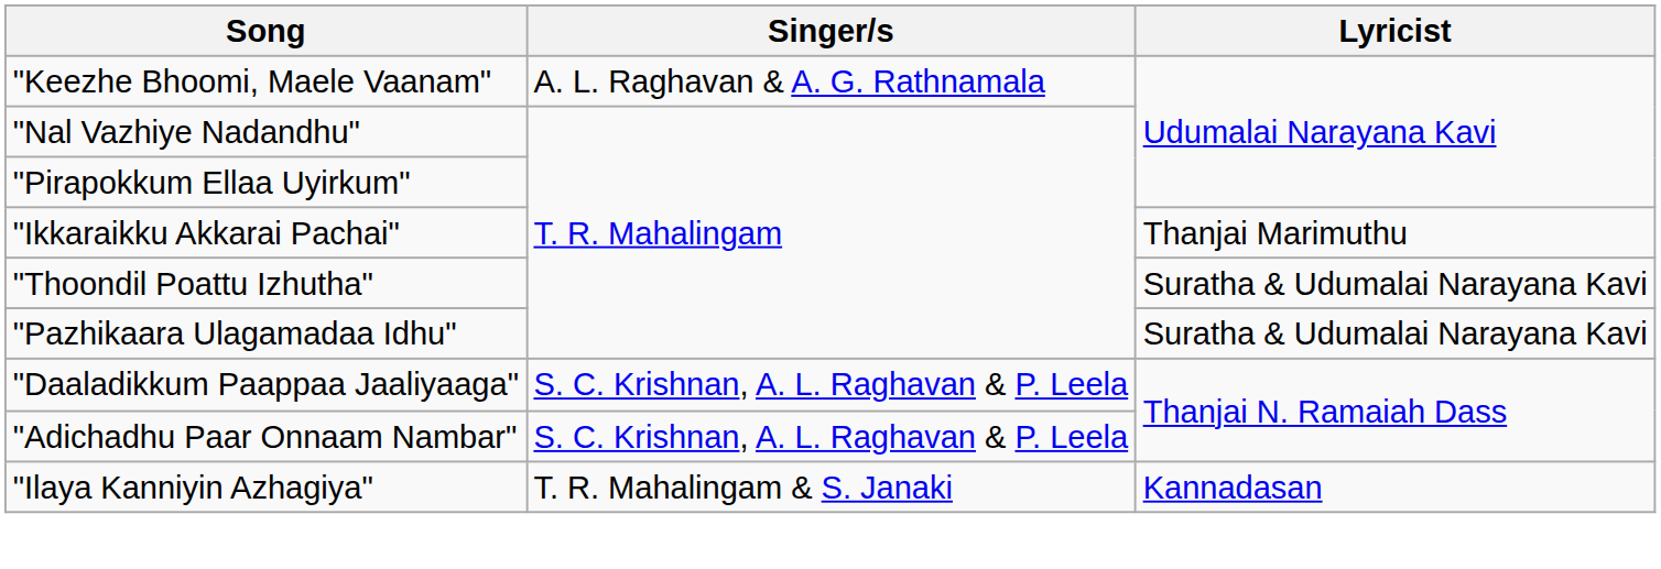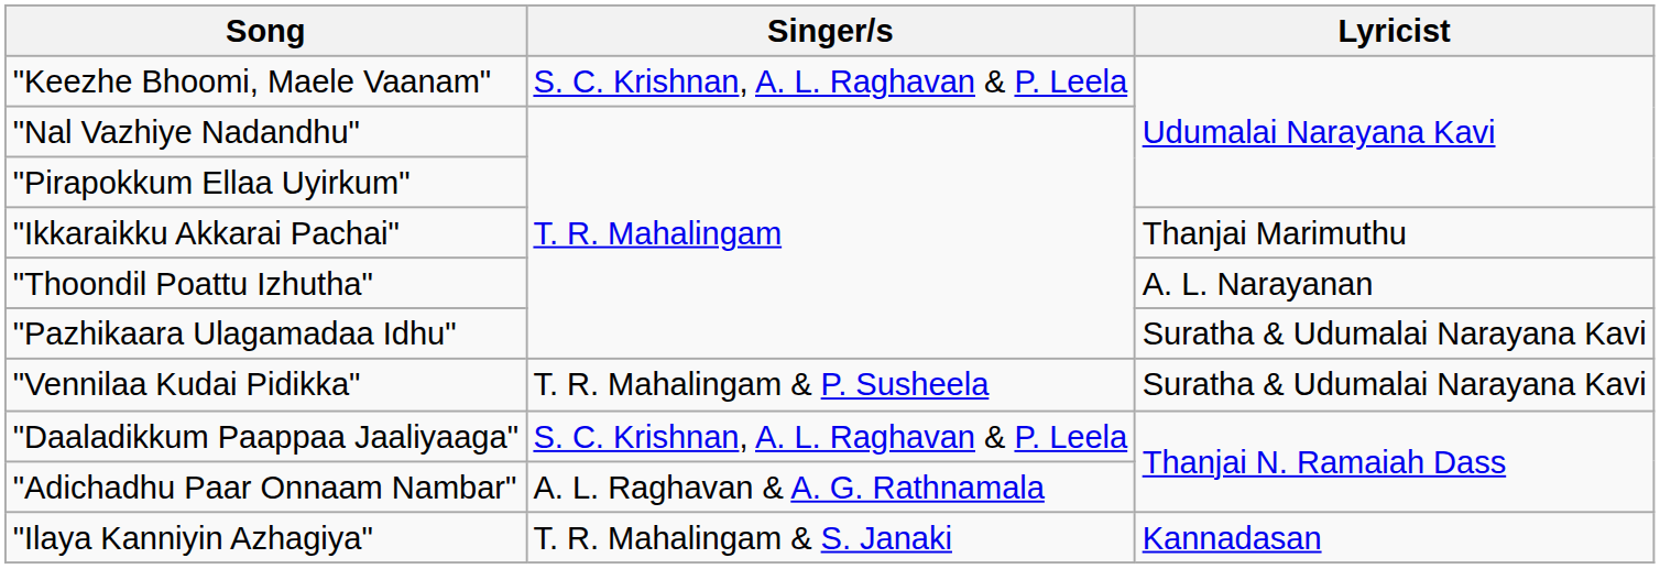 <table class="wikitable" style="font-size:95%;">
 <tr>
 <th>Song</th>
 <th>Singer/s</th>
 <th>Lyricist</th>
 </tr>
 <tr>
 <td>"Keezhe Bhoomi, Maele Vaanam"</td>
-<td>A. L. Raghavan & <a href='#'>A. G. Rathnamala</a></td>
+<td><a href='#'>S. C. Krishnan</a>, <a href='#'>A. L. Raghavan</a> & <a href='#'>P. Leela</a></td>
 <td rowspan="3"><a href='#'>Udumalai Narayana Kavi</a></td>
 </tr>
 <tr>
 <td>"Nal Vazhiye Nadandhu"</td>
 <td rowspan=5><a href='#'>T. R. Mahalingam</a></td>
 </tr>
 <tr>
 <td>"Pirapokkum Ellaa Uyirkum"</td>
 </tr>
 <tr>
 <td>"Ikkaraikku Akkarai Pachai"</td>
 <td>Thanjai Marimuthu</td>
 </tr>
 <tr>
 <td>"Thoondil Poattu Izhutha"</td>
+<td>A. L. Narayanan</td>
+</tr>
+<tr>
+<td>"Pazhikaara Ulagamadaa Idhu"</td>
 <td>Suratha & Udumalai Narayana Kavi</td>
 </tr>
 <tr>
-<td>"Pazhikaara Ulagamadaa Idhu"</td>
+<td>"Vennilaa Kudai Pidikka"</td>
+<td>T. R. Mahalingam & <a href='#'>P. Susheela</a></td>
 <td>Suratha & Udumalai Narayana Kavi</td>
 </tr>
 <tr>
 <td>"Daaladikkum Paappaa Jaaliyaaga"</td>
 <td><a href='#'>S. C. Krishnan</a>, <a href='#'>A. L. Raghavan</a> & <a href='#'>P. Leela</a></td>
 <td rowspan=2><a href='#'>Thanjai N. Ramaiah Dass</a></td>
 </tr>
 <tr>
 <td>"Adichadhu Paar Onnaam Nambar"</td>
-<td><a href='#'>S. C. Krishnan</a>, <a href='#'>A. L. Raghavan</a> & <a href='#'>P. Leela</a></td>
+<td>A. L. Raghavan & <a href='#'>A. G. Rathnamala</a></td>
 </tr>
 <tr>
 <td>"Ilaya Kanniyin Azhagiya"</td>
 <td>T. R. Mahalingam & <a href='#'>S. Janaki</a></td>
 <td><a href='#'>Kannadasan</a></td>
 </tr>
 </table>
